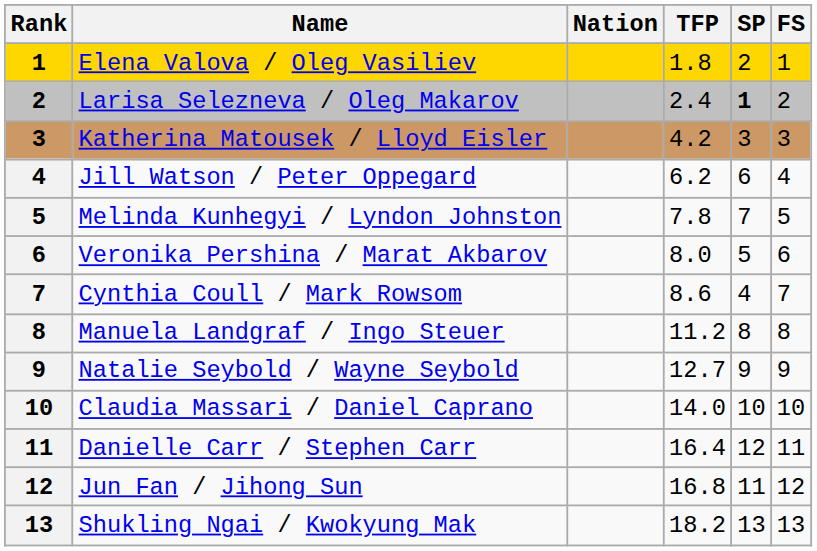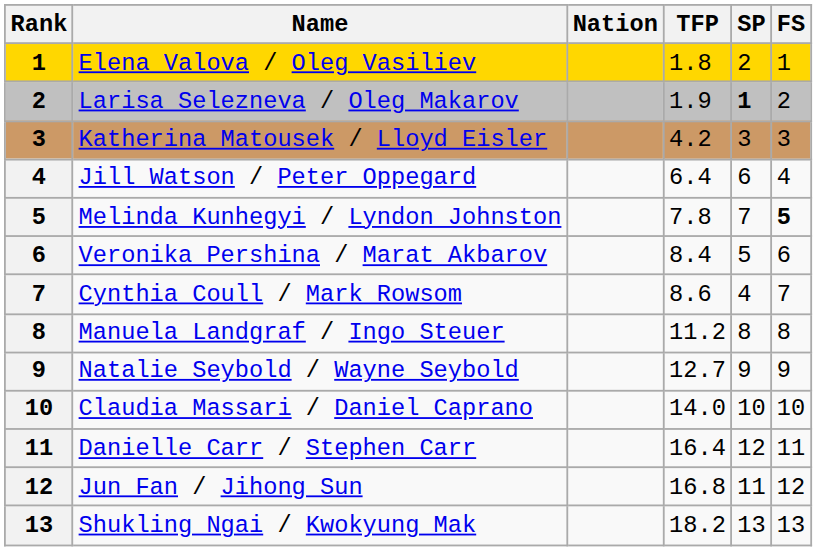 <table class="wikitable">
 <tr>
 <th>Rank</th>
 <th>Name</th>
 <th>Nation</th>
 <th>TFP</th>
 <th>SP</th>
 <th>FS</th>
 </tr>
 <tr bgcolor=gold>
 <td align=center><strong>1</strong></td>
 <td><a href='#'>Elena Valova</a> / <a href='#'>Oleg Vasiliev</a></td>
 <td></td>
 <td>1.8</td>
 <td>2</td>
 <td>1</td>
 </tr>
 <tr bgcolor=silver>
 <td align=center><strong>2</strong></td>
 <td><a href='#'>Larisa Selezneva</a> / <a href='#'>Oleg Makarov</a></td>
 <td></td>
-<td>2.4</td>
+<td>1.9</td>
 <td><strong>1</strong></td>
 <td>2</td>
 </tr>
 <tr bgcolor=cc9966>
 <td align=center><strong>3</strong></td>
 <td><a href='#'>Katherina Matousek</a> / <a href='#'>Lloyd Eisler</a></td>
 <td></td>
 <td>4.2</td>
 <td>3</td>
 <td>3</td>
 </tr>
 <tr>
 <th>4</th>
 <td><a href='#'>Jill Watson</a> / <a href='#'>Peter Oppegard</a></td>
 <td></td>
-<td>6.2</td>
+<td>6.4</td>
 <td>6</td>
 <td>4</td>
 </tr>
 <tr>
 <th>5</th>
 <td><a href='#'>Melinda Kunhegyi</a> / <a href='#'>Lyndon Johnston</a></td>
 <td></td>
 <td>7.8</td>
 <td>7</td>
-<td>5</td>
+<td><strong>5</strong></td>
 </tr>
 <tr>
 <th>6</th>
 <td><a href='#'>Veronika Pershina</a> / <a href='#'>Marat Akbarov</a></td>
 <td></td>
-<td>8.0</td>
+<td>8.4</td>
 <td>5</td>
 <td>6</td>
 </tr>
 <tr>
 <th>7</th>
 <td><a href='#'>Cynthia Coull</a> / <a href='#'>Mark Rowsom</a></td>
 <td></td>
 <td>8.6</td>
 <td>4</td>
 <td>7</td>
 </tr>
 <tr>
 <th>8</th>
 <td><a href='#'>Manuela Landgraf</a> / <a href='#'>Ingo Steuer</a></td>
 <td></td>
 <td>11.2</td>
 <td>8</td>
 <td>8</td>
 </tr>
 <tr>
 <th>9</th>
 <td><a href='#'>Natalie Seybold</a> / <a href='#'>Wayne Seybold</a></td>
 <td></td>
 <td>12.7</td>
 <td>9</td>
 <td>9</td>
 </tr>
 <tr>
 <th>10</th>
 <td><a href='#'>Claudia Massari</a> / <a href='#'>Daniel Caprano</a></td>
 <td></td>
 <td>14.0</td>
 <td>10</td>
 <td>10</td>
 </tr>
 <tr>
 <th>11</th>
 <td><a href='#'>Danielle Carr</a> / <a href='#'>Stephen Carr</a></td>
 <td></td>
 <td>16.4</td>
 <td>12</td>
 <td>11</td>
 </tr>
 <tr>
 <th>12</th>
 <td><a href='#'>Jun Fan</a> / <a href='#'>Jihong Sun</a></td>
 <td></td>
 <td>16.8</td>
 <td>11</td>
 <td>12</td>
 </tr>
 <tr>
 <th>13</th>
 <td><a href='#'>Shukling Ngai</a> / <a href='#'>Kwokyung Mak</a></td>
 <td></td>
 <td>18.2</td>
 <td>13</td>
 <td>13</td>
 </tr>
 </table>
